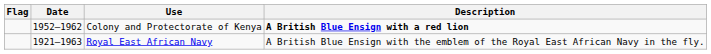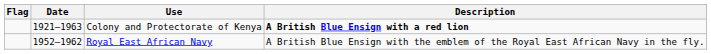 <table class="wikitable">
 <tr>
 <th>Flag</th>
 <th>Date</th>
 <th>Use</th>
 <th>Description</th>
 </tr>
 <tr>
 <td></td>
-<td>1952–1962</td>
+<td>1921–1963</td>
 <td>Colony and Protectorate of Kenya</td>
 <td><strong>A British <a href='#'>Blue Ensign</a> with a red lion</strong></td>
 </tr>
 <tr>
 <td></td>
-<td>1921–1963</td>
+<td>1952–1962</td>
 <td><a href='#'>Royal East African Navy</a></td>
 <td>A British Blue Ensign with the emblem of the Royal East African Navy in the fly.</td>
 </tr>
 </table>
